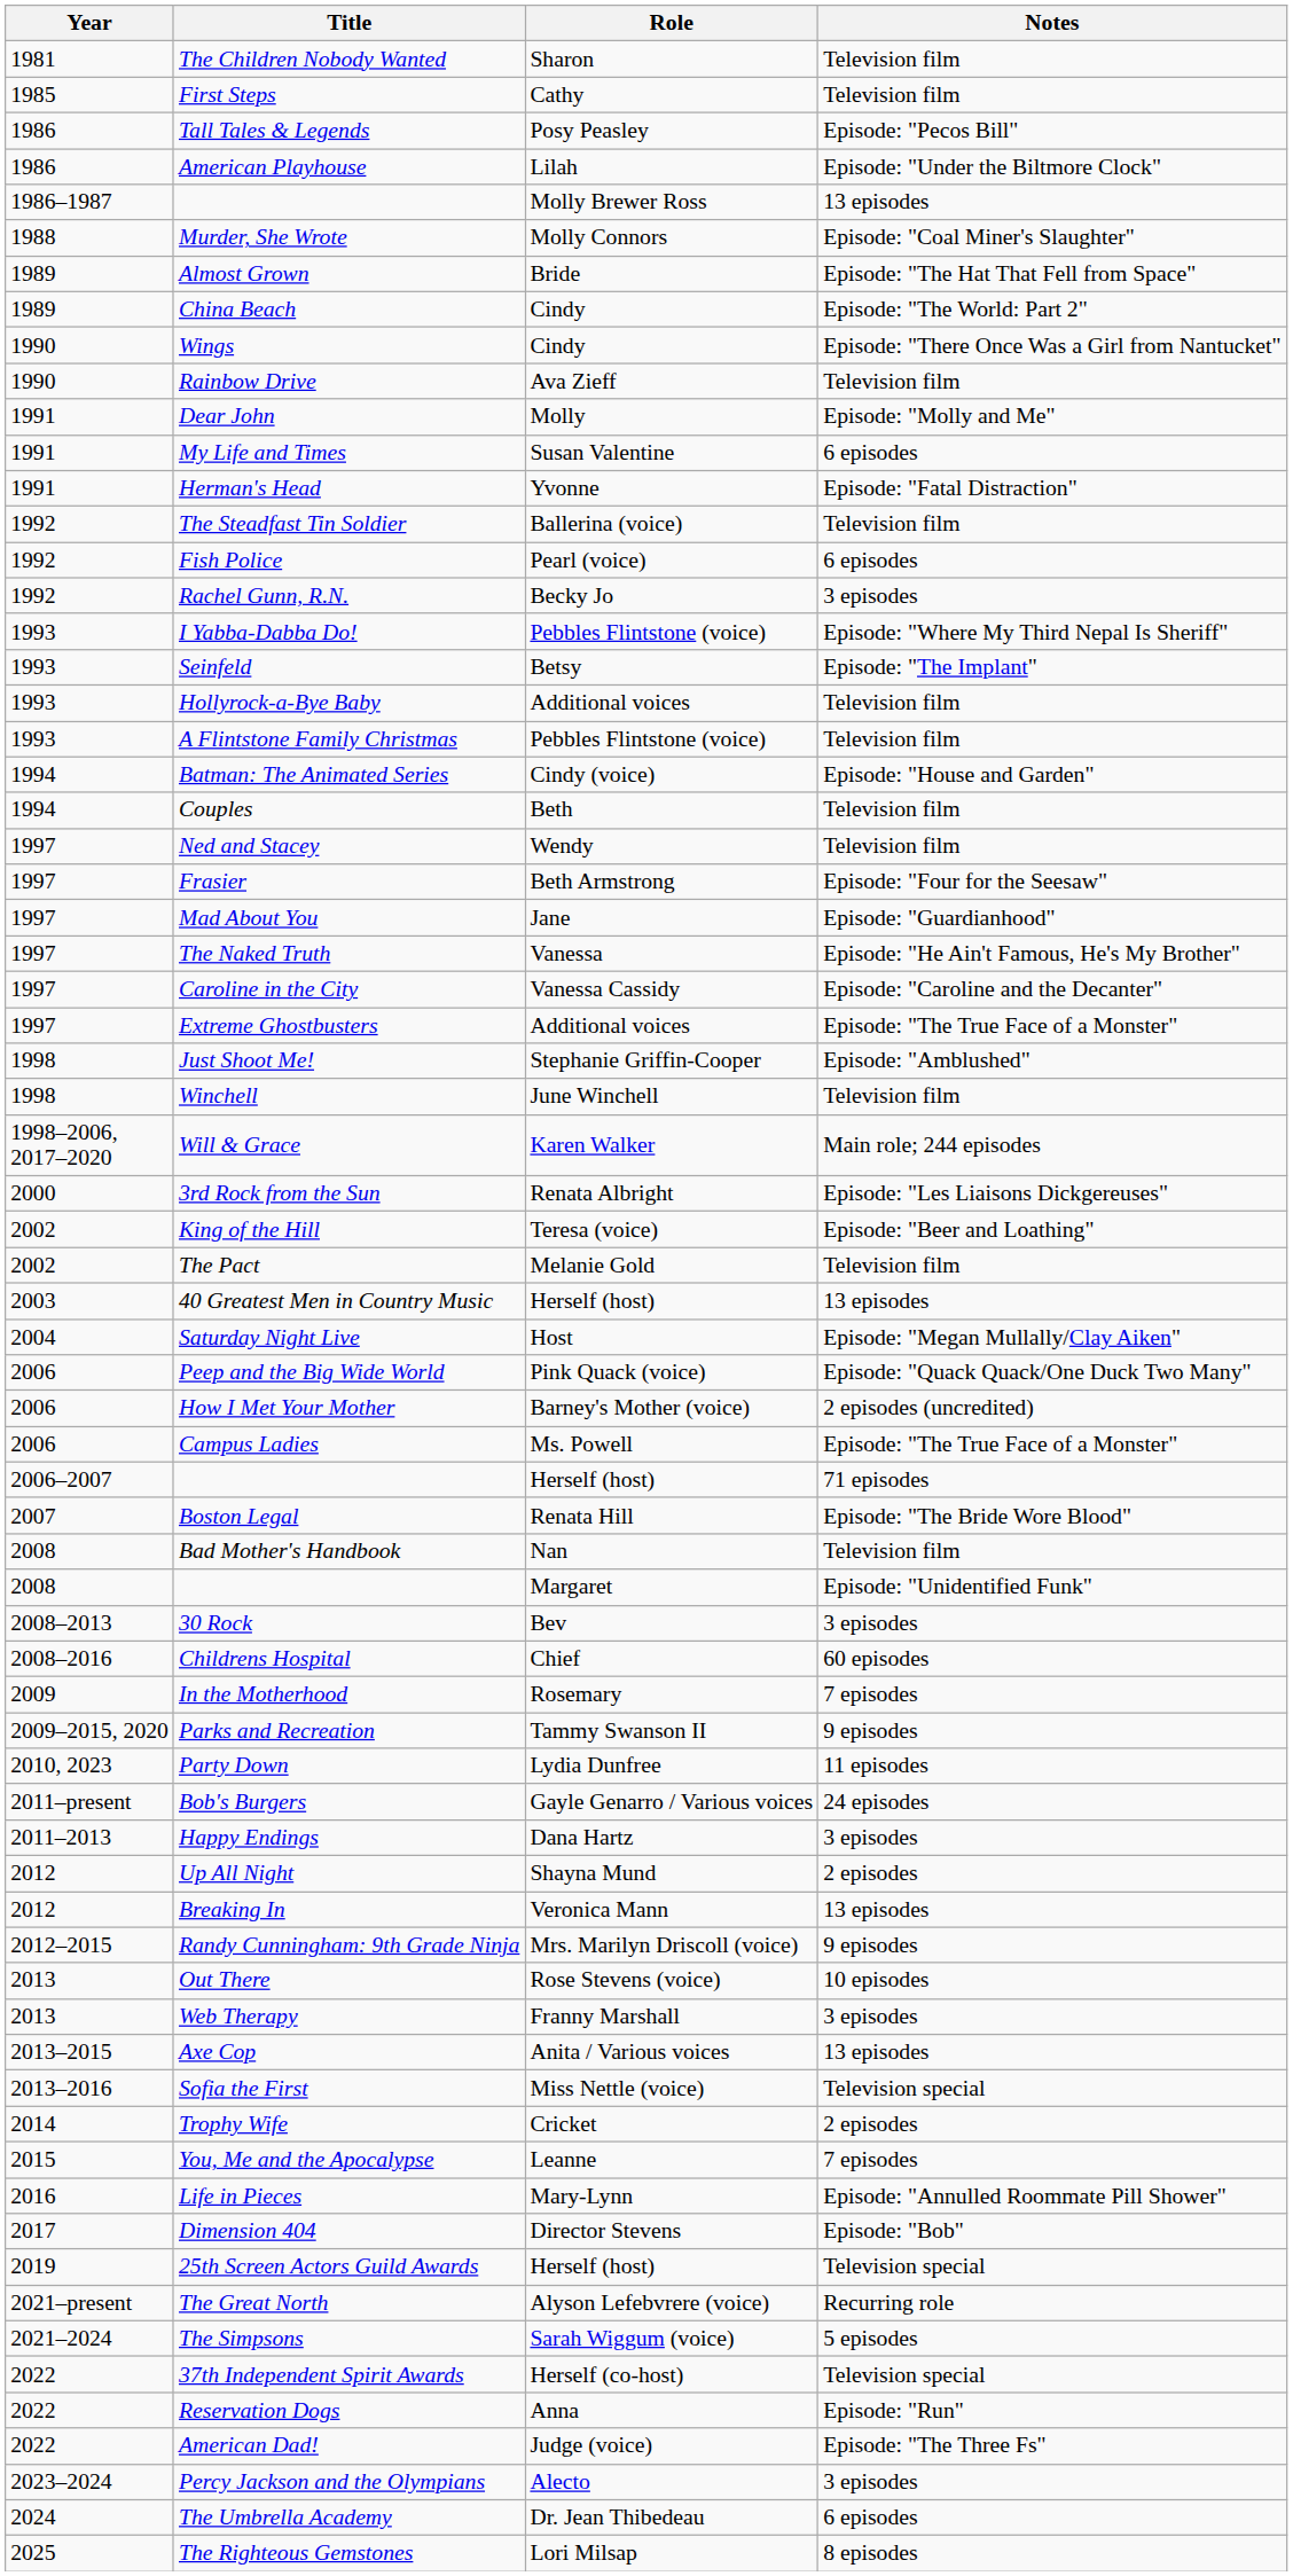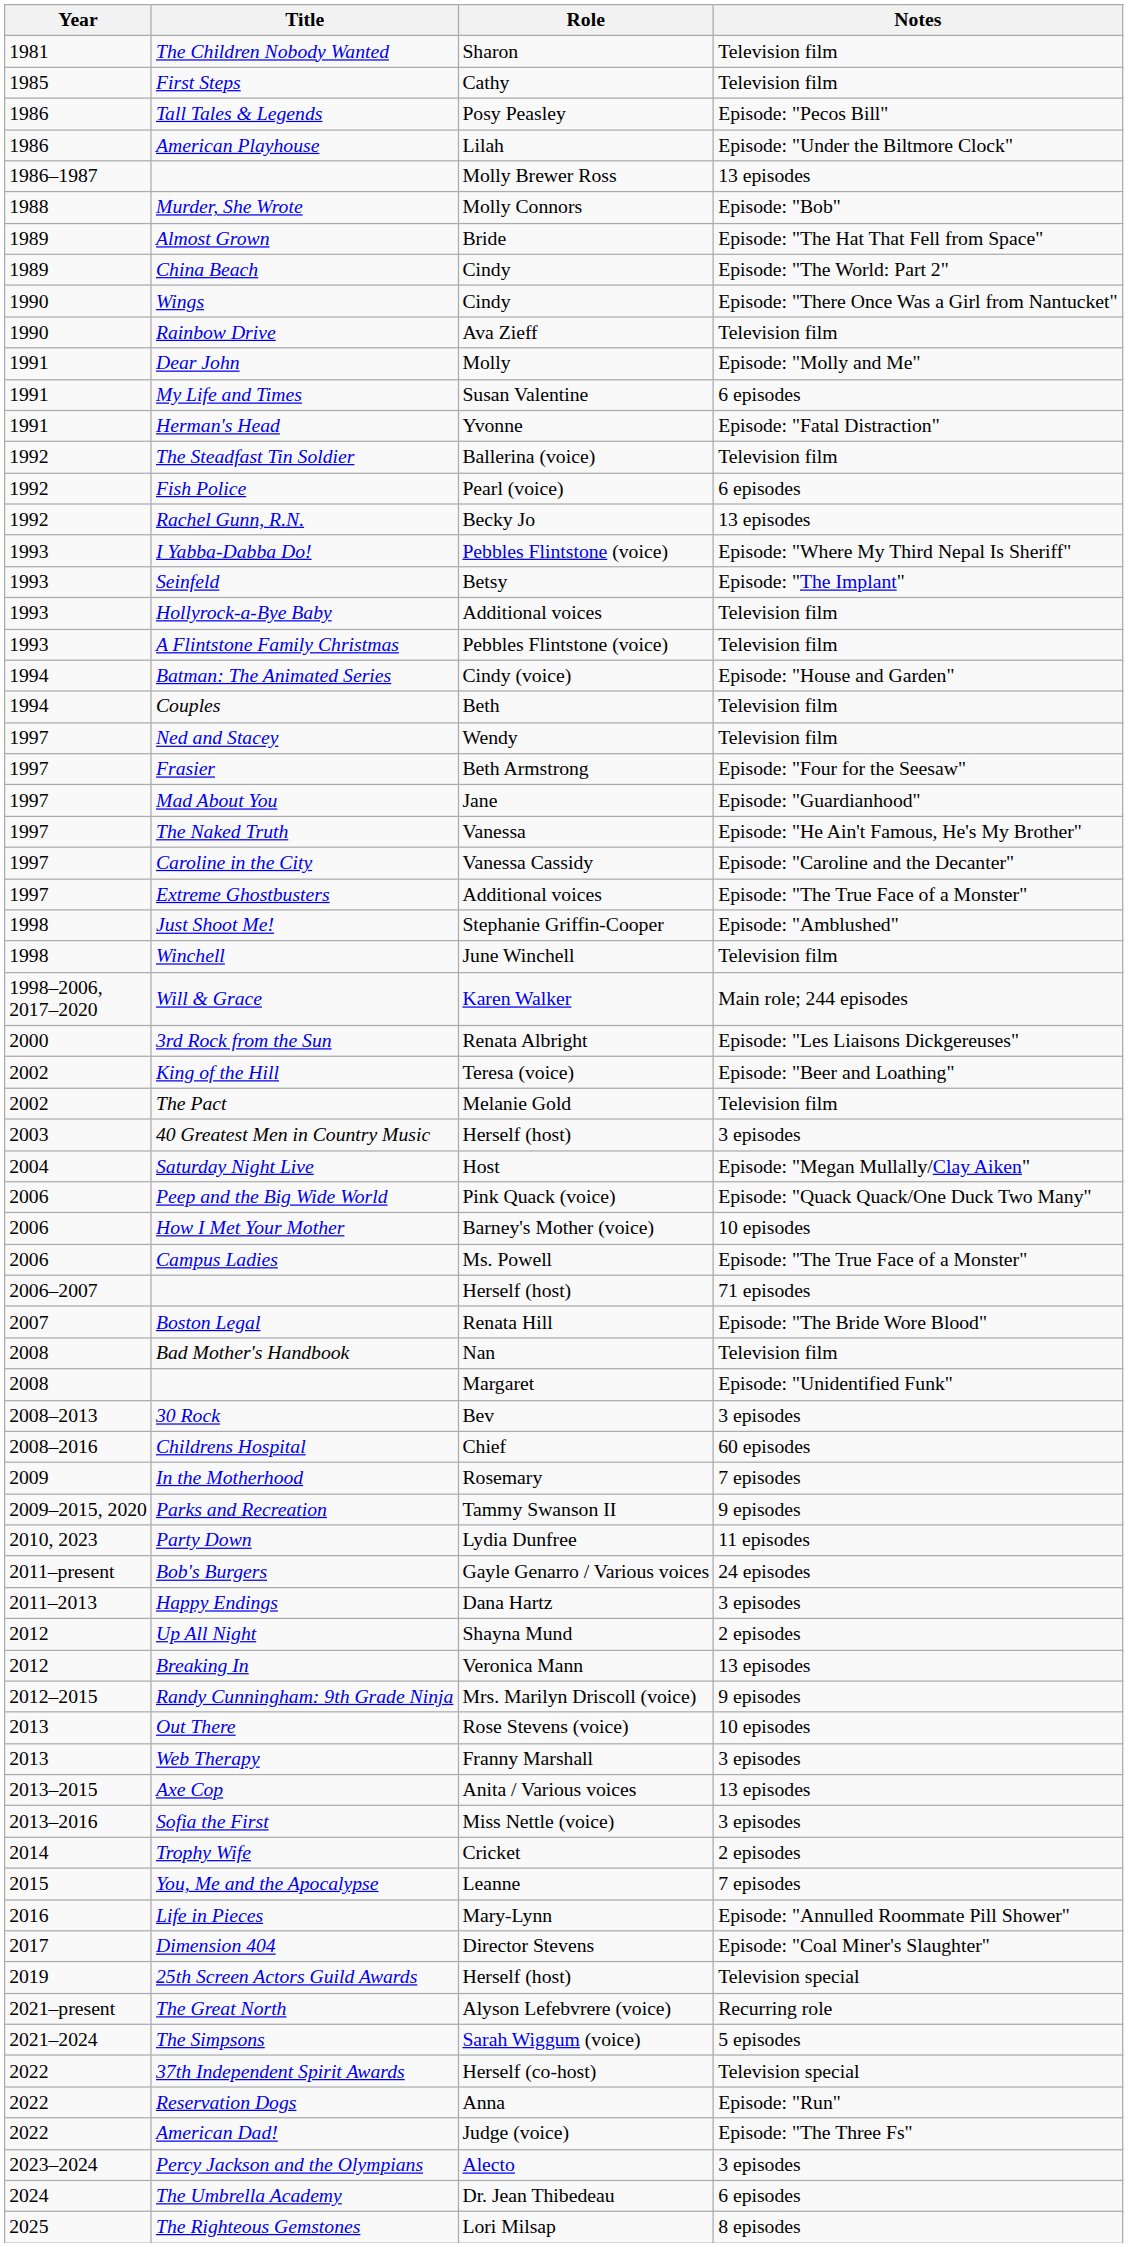 <table class="wikitable sortable">
 <tr>
 <th>Year</th>
 <th>Title</th>
 <th>Role</th>
 <th class="unsortable">Notes</th>
 </tr>
 <tr>
 <td>1981</td>
 <td><em><a href='#'>The Children Nobody Wanted</a></em></td>
 <td>Sharon</td>
 <td>Television film</td>
 </tr>
 <tr>
 <td>1985</td>
 <td><em><a href='#'>First Steps</a></em></td>
 <td>Cathy</td>
 <td>Television film</td>
 </tr>
 <tr>
 <td>1986</td>
 <td><em><a href='#'>Tall Tales & Legends</a></em></td>
 <td>Posy Peasley</td>
 <td>Episode: "Pecos Bill"</td>
 </tr>
 <tr>
 <td>1986</td>
 <td><em><a href='#'>American Playhouse</a></em></td>
 <td>Lilah</td>
 <td>Episode: "Under the Biltmore Clock"</td>
 </tr>
 <tr>
 <td>1986–1987</td>
 <td><em></em></td>
 <td>Molly Brewer Ross</td>
 <td>13 episodes</td>
 </tr>
 <tr>
 <td>1988</td>
 <td><em><a href='#'>Murder, She Wrote</a></em></td>
 <td>Molly Connors</td>
-<td>Episode: "Coal Miner's Slaughter"</td>
+<td>Episode: "Bob"</td>
 </tr>
 <tr>
 <td>1989</td>
 <td><em><a href='#'>Almost Grown</a></em></td>
 <td>Bride</td>
 <td>Episode: "The Hat That Fell from Space"</td>
 </tr>
 <tr>
 <td>1989</td>
 <td><em><a href='#'>China Beach</a></em></td>
 <td>Cindy</td>
 <td>Episode: "The World: Part 2"</td>
 </tr>
 <tr>
 <td>1990</td>
 <td><em><a href='#'>Wings</a></em></td>
 <td>Cindy</td>
 <td>Episode: "There Once Was a Girl from Nantucket"</td>
 </tr>
 <tr>
 <td>1990</td>
 <td><em><a href='#'>Rainbow Drive</a></em></td>
 <td>Ava Zieff</td>
 <td>Television film</td>
 </tr>
 <tr>
 <td>1991</td>
 <td><em><a href='#'>Dear John</a></em></td>
 <td>Molly</td>
 <td>Episode: "Molly and Me"</td>
 </tr>
 <tr>
 <td>1991</td>
 <td><em><a href='#'>My Life and Times</a></em></td>
 <td>Susan Valentine</td>
 <td>6 episodes</td>
 </tr>
 <tr>
 <td>1991</td>
 <td><em><a href='#'>Herman's Head</a></em></td>
 <td>Yvonne</td>
 <td>Episode: "Fatal Distraction"</td>
 </tr>
 <tr>
 <td>1992</td>
 <td><em><a href='#'>The Steadfast Tin Soldier</a></em></td>
 <td>Ballerina (voice)</td>
 <td>Television film</td>
 </tr>
 <tr>
 <td>1992</td>
 <td><em><a href='#'>Fish Police</a></em></td>
 <td>Pearl (voice)</td>
 <td>6 episodes</td>
 </tr>
 <tr>
 <td>1992</td>
 <td><em><a href='#'>Rachel Gunn, R.N.</a></em></td>
 <td>Becky Jo</td>
-<td>3 episodes</td>
+<td>13 episodes</td>
 </tr>
 <tr>
 <td>1993</td>
 <td><em><a href='#'>I Yabba-Dabba Do!</a></em></td>
 <td><a href='#'>Pebbles Flintstone</a> (voice)</td>
 <td>Episode: "Where My Third Nepal Is Sheriff"</td>
 </tr>
 <tr>
 <td>1993</td>
 <td><em><a href='#'>Seinfeld</a></em></td>
 <td>Betsy</td>
 <td>Episode: "<a href='#'>The Implant</a>"</td>
 </tr>
 <tr>
 <td>1993</td>
 <td><em><a href='#'>Hollyrock-a-Bye Baby</a></em></td>
 <td>Additional voices</td>
 <td>Television film</td>
 </tr>
 <tr>
 <td>1993</td>
 <td><em><a href='#'>A Flintstone Family Christmas</a></em></td>
 <td>Pebbles Flintstone (voice)</td>
 <td>Television film</td>
 </tr>
 <tr>
 <td>1994</td>
 <td><em><a href='#'>Batman: The Animated Series</a></em></td>
 <td>Cindy (voice)</td>
 <td>Episode: "House and Garden"</td>
 </tr>
 <tr>
 <td>1994</td>
 <td><em>Couples</em></td>
 <td>Beth</td>
 <td>Television film</td>
 </tr>
 <tr>
 <td>1997</td>
 <td><em><a href='#'>Ned and Stacey</a></em></td>
 <td>Wendy</td>
 <td>Television film</td>
 </tr>
 <tr>
 <td>1997</td>
 <td><em><a href='#'>Frasier</a></em></td>
 <td>Beth Armstrong</td>
 <td>Episode: "Four for the Seesaw"</td>
 </tr>
 <tr>
 <td>1997</td>
 <td><em><a href='#'>Mad About You</a></em></td>
 <td>Jane</td>
 <td>Episode: "Guardianhood"</td>
 </tr>
 <tr>
 <td>1997</td>
 <td><em><a href='#'>The Naked Truth</a></em></td>
 <td>Vanessa</td>
 <td>Episode: "He Ain't Famous, He's My Brother"</td>
 </tr>
 <tr>
 <td>1997</td>
 <td><em><a href='#'>Caroline in the City</a></em></td>
 <td>Vanessa Cassidy</td>
 <td>Episode: "Caroline and the Decanter"</td>
 </tr>
 <tr>
 <td>1997</td>
 <td><em><a href='#'>Extreme Ghostbusters</a></em></td>
 <td>Additional voices</td>
 <td>Episode: "The True Face of a Monster"</td>
 </tr>
 <tr>
 <td>1998</td>
 <td><em><a href='#'>Just Shoot Me!</a></em></td>
 <td>Stephanie Griffin-Cooper</td>
 <td>Episode: "Amblushed"</td>
 </tr>
 <tr>
 <td>1998</td>
 <td><em><a href='#'>Winchell</a></em></td>
 <td>June Winchell</td>
 <td>Television film</td>
 </tr>
 <tr>
 <td>1998–2006, <br>2017–2020</td>
 <td><em><a href='#'>Will & Grace</a></em></td>
 <td><a href='#'>Karen Walker</a></td>
 <td>Main role; 244 episodes</td>
 </tr>
 <tr>
 <td>2000</td>
 <td><em><a href='#'>3rd Rock from the Sun</a></em></td>
 <td>Renata Albright</td>
 <td>Episode: "Les Liaisons Dickgereuses"</td>
 </tr>
 <tr>
 <td>2002</td>
 <td><em><a href='#'>King of the Hill</a></em></td>
 <td>Teresa (voice)</td>
 <td>Episode: "Beer and Loathing"</td>
 </tr>
 <tr>
 <td>2002</td>
 <td><em>The Pact</em></td>
 <td>Melanie Gold</td>
 <td>Television film</td>
 </tr>
 <tr>
 <td>2003</td>
 <td><em>40 Greatest Men in Country Music</em></td>
 <td>Herself (host)</td>
-<td>13 episodes</td>
+<td>3 episodes</td>
 </tr>
 <tr>
 <td>2004</td>
 <td><em><a href='#'>Saturday Night Live</a></em></td>
 <td>Host</td>
 <td>Episode: "Megan Mullally/<a href='#'>Clay Aiken</a>"</td>
 </tr>
 <tr>
 <td>2006</td>
 <td><em><a href='#'>Peep and the Big Wide World</a></em></td>
 <td>Pink Quack (voice)</td>
 <td>Episode: "Quack Quack/One Duck Two Many"</td>
 </tr>
 <tr>
 <td>2006</td>
 <td><em><a href='#'>How I Met Your Mother</a></em></td>
 <td>Barney's Mother (voice)</td>
-<td>2 episodes (uncredited)</td>
+<td>10 episodes</td>
 </tr>
 <tr>
 <td>2006</td>
 <td><em><a href='#'>Campus Ladies</a></em></td>
 <td>Ms. Powell</td>
 <td>Episode: "The True Face of a Monster"</td>
 </tr>
 <tr>
 <td>2006–2007</td>
 <td><em></em></td>
 <td>Herself (host)</td>
 <td>71 episodes</td>
 </tr>
 <tr>
 <td>2007</td>
 <td><em><a href='#'>Boston Legal</a></em></td>
 <td>Renata Hill</td>
 <td>Episode: "The Bride Wore Blood"</td>
 </tr>
 <tr>
 <td>2008</td>
 <td><em>Bad Mother's Handbook</em></td>
 <td>Nan</td>
 <td>Television film</td>
 </tr>
 <tr>
 <td>2008</td>
 <td><em></em></td>
 <td>Margaret</td>
 <td>Episode: "Unidentified Funk"</td>
 </tr>
 <tr>
 <td>2008–2013</td>
 <td><em><a href='#'>30 Rock</a></em></td>
 <td>Bev</td>
 <td>3 episodes</td>
 </tr>
 <tr>
 <td>2008–2016</td>
 <td><em><a href='#'>Childrens Hospital</a></em></td>
 <td>Chief</td>
 <td>60 episodes</td>
 </tr>
 <tr>
 <td>2009</td>
 <td><em><a href='#'>In the Motherhood</a></em></td>
 <td>Rosemary</td>
 <td>7 episodes</td>
 </tr>
 <tr>
 <td>2009–2015, 2020</td>
 <td><em><a href='#'>Parks and Recreation</a></em></td>
 <td>Tammy Swanson II</td>
 <td>9 episodes</td>
 </tr>
 <tr>
 <td>2010, 2023</td>
 <td><em><a href='#'>Party Down</a></em></td>
 <td>Lydia Dunfree</td>
 <td>11 episodes</td>
 </tr>
 <tr>
 <td>2011–present</td>
 <td><em><a href='#'>Bob's Burgers</a></em></td>
 <td>Gayle Genarro / Various voices</td>
 <td>24 episodes</td>
 </tr>
 <tr>
 <td>2011–2013</td>
 <td><em><a href='#'>Happy Endings</a></em></td>
 <td>Dana Hartz</td>
 <td>3 episodes</td>
 </tr>
 <tr>
 <td>2012</td>
 <td><em><a href='#'>Up All Night</a></em></td>
 <td>Shayna Mund</td>
 <td>2 episodes</td>
 </tr>
 <tr>
 <td>2012</td>
 <td><em><a href='#'>Breaking In</a></em></td>
 <td>Veronica Mann</td>
 <td>13 episodes</td>
 </tr>
 <tr>
 <td>2012–2015</td>
 <td><em><a href='#'>Randy Cunningham: 9th Grade Ninja</a></em></td>
 <td>Mrs. Marilyn Driscoll (voice)</td>
 <td>9 episodes</td>
 </tr>
 <tr>
 <td>2013</td>
 <td><em><a href='#'>Out There</a></em></td>
 <td>Rose Stevens (voice)</td>
 <td>10 episodes</td>
 </tr>
 <tr>
 <td>2013</td>
 <td><em><a href='#'>Web Therapy</a></em></td>
 <td>Franny Marshall</td>
 <td>3 episodes</td>
 </tr>
 <tr>
 <td>2013–2015</td>
 <td><em><a href='#'>Axe Cop</a></em></td>
 <td>Anita / Various voices</td>
 <td>13 episodes</td>
 </tr>
 <tr>
 <td>2013–2016</td>
 <td><em><a href='#'>Sofia the First</a></em></td>
 <td>Miss Nettle (voice)</td>
-<td>Television special</td>
+<td>3 episodes</td>
 </tr>
 <tr>
 <td>2014</td>
 <td><em><a href='#'>Trophy Wife</a></em></td>
 <td>Cricket</td>
 <td>2 episodes</td>
 </tr>
 <tr>
 <td>2015</td>
 <td><em><a href='#'>You, Me and the Apocalypse</a></em></td>
 <td>Leanne</td>
 <td>7 episodes</td>
 </tr>
 <tr>
 <td>2016</td>
 <td><em><a href='#'>Life in Pieces</a></em></td>
 <td>Mary-Lynn</td>
 <td>Episode: "Annulled Roommate Pill Shower"</td>
 </tr>
 <tr>
 <td>2017</td>
 <td><em><a href='#'>Dimension 404</a></em></td>
 <td>Director Stevens</td>
-<td>Episode: "Bob"</td>
+<td>Episode: "Coal Miner's Slaughter"</td>
 </tr>
 <tr>
 <td>2019</td>
 <td><em><a href='#'>25th Screen Actors Guild Awards</a></em></td>
 <td>Herself (host)</td>
 <td>Television special</td>
 </tr>
 <tr>
 <td>2021–present</td>
 <td><em><a href='#'>The Great North</a></em></td>
 <td>Alyson Lefebvrere (voice)</td>
 <td>Recurring role</td>
 </tr>
 <tr>
 <td>2021–2024</td>
 <td><em><a href='#'>The Simpsons</a></em></td>
 <td><a href='#'>Sarah Wiggum</a> (voice)</td>
 <td>5 episodes</td>
 </tr>
 <tr>
 <td>2022</td>
 <td><em><a href='#'>37th Independent Spirit Awards</a></em></td>
 <td>Herself (co-host)</td>
 <td>Television special</td>
 </tr>
 <tr>
 <td>2022</td>
 <td><em><a href='#'>Reservation Dogs</a></em></td>
 <td>Anna</td>
 <td>Episode: "Run"</td>
 </tr>
 <tr>
 <td>2022</td>
 <td><em><a href='#'>American Dad!</a></em></td>
 <td>Judge (voice)</td>
 <td>Episode: "The Three Fs"</td>
 </tr>
 <tr>
 <td>2023–2024</td>
 <td><em><a href='#'>Percy Jackson and the Olympians</a></em></td>
 <td><a href='#'>Alecto</a></td>
 <td>3 episodes</td>
 </tr>
 <tr>
 <td>2024</td>
 <td><em><a href='#'>The Umbrella Academy</a></em></td>
 <td>Dr. Jean Thibedeau</td>
 <td>6 episodes</td>
 </tr>
 <tr>
 <td>2025</td>
 <td><em><a href='#'>The Righteous Gemstones</a></em></td>
 <td>Lori Milsap</td>
 <td>8 episodes</td>
 </tr>
 </table>
